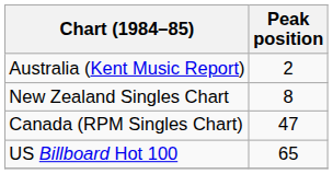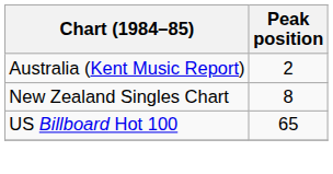 <table class="wikitable sortable">
 <tr>
 <th>Chart (1984–85)</th>
 <th>Peak<br>position</th>
 </tr>
 <tr>
 <td>Australia (<a href='#'>Kent Music Report</a>)</td>
 <td align="center">2</td>
 </tr>
 <tr>
 <td>New Zealand Singles Chart</td>
 <td align="center">8</td>
 </tr>
 <tr>
-<td>Canada (RPM Singles Chart)</td>
-<td align="center">47</td>
-</tr>
-<tr>
 <td>US <a href='#'><em>Billboard</em> Hot 100</a></td>
 <td align="center">65</td>
 </tr>
 <tr>
 </tr>
 </table>
